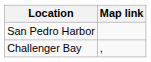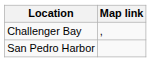 <table class="wikitable" style="float: right;" border="1">
 <tr>
 <th>Location</th>
 <th>Map link</th>
 </tr>
 <tr>
+<td>Challenger Bay</td>
+<td>,</td>
+</tr>
+<tr>
 <td>San Pedro Harbor</td>
 <td></td>
 </tr>
-<tr>
-<td>Challenger Bay</td>
-<td>,</td>
-</tr>
 </table>
